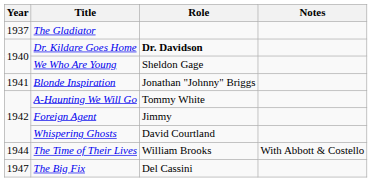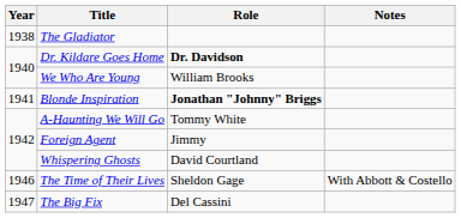 <table class="wikitable sortable">
 <tr>
 <th>Year</th>
 <th>Title</th>
 <th>Role</th>
 <th class="unsortable">Notes</th>
 </tr>
 <tr>
-<td>1937</td>
+<td>1938</td>
 <td><em><a href='#'>The Gladiator</a></em></td>
 <td></td>
 <td></td>
 </tr>
 <tr>
 <td rowspan=2>1940</td>
 <td><em><a href='#'>Dr. Kildare Goes Home</a></em></td>
 <td><strong>Dr. Davidson</strong></td>
 <td></td>
 </tr>
 <tr>
 <td><em><a href='#'>We Who Are Young</a></em></td>
-<td>Sheldon Gage</td>
+<td>William Brooks</td>
 <td></td>
 </tr>
 <tr>
 <td>1941</td>
 <td><em><a href='#'>Blonde Inspiration</a></em></td>
-<td>Jonathan "Johnny" Briggs</td>
+<td><strong>Jonathan "Johnny" Briggs</strong></td>
 <td></td>
 </tr>
 <tr>
 <td rowspan=3>1942</td>
 <td><em><a href='#'>A-Haunting We Will Go</a></em></td>
 <td>Tommy White</td>
 <td></td>
 </tr>
 <tr>
 <td><em><a href='#'>Foreign Agent</a></em></td>
 <td>Jimmy</td>
 <td></td>
 </tr>
 <tr>
 <td><em><a href='#'>Whispering Ghosts</a></em></td>
 <td>David Courtland</td>
 <td></td>
 </tr>
 <tr>
-<td>1944</td>
+<td>1946</td>
 <td><em><a href='#'>The Time of Their Lives</a></em></td>
-<td>William Brooks</td>
+<td>Sheldon Gage</td>
 <td>With Abbott & Costello</td>
 </tr>
 <tr>
 <td>1947</td>
 <td><em><a href='#'>The Big Fix</a></em></td>
 <td>Del Cassini</td>
 <td></td>
 </tr>
 </table>
